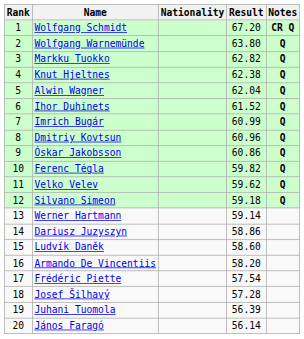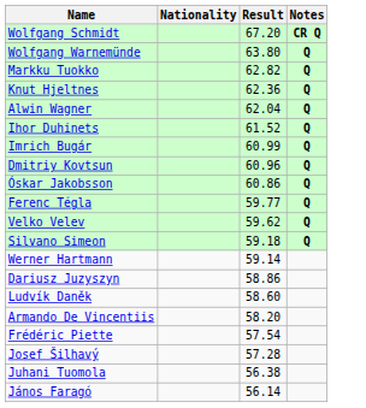 <table class="wikitable sortable" style="text-align:center">
 <tr>
-<th>Rank</th>
 <th>Name</th>
 <th>Nationality</th>
 <th>Result</th>
 <th>Notes</th>
 </tr>
 <tr bgcolor=ccffcc>
-<td>1</td>
 <td align=left><a href='#'>Wolfgang Schmidt</a></td>
 <td align=left></td>
 <td>67.20</td>
 <td><strong>CR Q</strong></td>
 </tr>
 <tr bgcolor=ccffcc>
-<td>2</td>
 <td align=left><a href='#'>Wolfgang Warnemünde</a></td>
 <td align=left></td>
 <td>63.80</td>
 <td><strong>Q</strong></td>
 </tr>
 <tr bgcolor=ccffcc>
-<td>3</td>
 <td align=left><a href='#'>Markku Tuokko</a></td>
 <td align=left></td>
 <td>62.82</td>
 <td><strong>Q</strong></td>
 </tr>
 <tr bgcolor=ccffcc>
-<td>4</td>
 <td align=left><a href='#'>Knut Hjeltnes</a></td>
 <td align=left></td>
-<td>62.38</td>
+<td>62.36</td>
 <td><strong>Q</strong></td>
 </tr>
 <tr bgcolor=ccffcc>
-<td>5</td>
 <td align=left><a href='#'>Alwin Wagner</a></td>
 <td align=left></td>
 <td>62.04</td>
 <td><strong>Q</strong></td>
 </tr>
 <tr bgcolor=ccffcc>
-<td>6</td>
 <td align=left><a href='#'>Ihor Duhinets</a></td>
 <td align=left></td>
 <td>61.52</td>
 <td><strong>Q</strong></td>
 </tr>
 <tr bgcolor=ccffcc>
-<td>7</td>
 <td align=left><a href='#'>Imrich Bugár</a></td>
 <td align=left></td>
 <td>60.99</td>
 <td><strong>Q</strong></td>
 </tr>
 <tr bgcolor=ccffcc>
-<td>8</td>
 <td align=left><a href='#'>Dmitriy Kovtsun</a></td>
 <td align=left></td>
 <td>60.96</td>
 <td><strong>Q</strong></td>
 </tr>
 <tr bgcolor=ccffcc>
-<td>9</td>
 <td align=left><a href='#'>Óskar Jakobsson</a></td>
 <td align=left></td>
 <td>60.86</td>
 <td><strong>Q</strong></td>
 </tr>
 <tr bgcolor=ccffcc>
-<td>10</td>
 <td align=left><a href='#'>Ferenc Tégla</a></td>
 <td align=left></td>
-<td>59.82</td>
+<td>59.77</td>
 <td><strong>Q</strong></td>
 </tr>
 <tr bgcolor=ccffcc>
-<td>11</td>
 <td align=left><a href='#'>Velko Velev</a></td>
 <td align=left></td>
 <td>59.62</td>
 <td><strong>Q</strong></td>
 </tr>
 <tr bgcolor=ccffcc>
-<td>12</td>
 <td align=left><a href='#'>Silvano Simeon</a></td>
 <td align=left></td>
 <td>59.18</td>
 <td><strong>Q</strong></td>
 </tr>
 <tr>
-<td>13</td>
 <td align=left><a href='#'>Werner Hartmann</a></td>
 <td align=left></td>
 <td>59.14</td>
 <td></td>
 </tr>
 <tr>
-<td>14</td>
 <td align=left><a href='#'>Dariusz Juzyszyn</a></td>
 <td align=left></td>
 <td>58.86</td>
 <td></td>
 </tr>
 <tr>
-<td>15</td>
 <td align=left><a href='#'>Ludvík Daněk</a></td>
 <td align=left></td>
 <td>58.60</td>
 <td></td>
 </tr>
 <tr>
-<td>16</td>
 <td align=left><a href='#'>Armando De Vincentiis</a></td>
 <td align=left></td>
 <td>58.20</td>
 <td></td>
 </tr>
 <tr>
-<td>17</td>
 <td align=left><a href='#'>Frédéric Piette</a></td>
 <td align=left></td>
 <td>57.54</td>
 <td></td>
 </tr>
 <tr>
-<td>18</td>
 <td align=left><a href='#'>Josef Šilhavý</a></td>
 <td align=left></td>
 <td>57.28</td>
 <td></td>
 </tr>
 <tr>
-<td>19</td>
 <td align=left><a href='#'>Juhani Tuomola</a></td>
 <td align=left></td>
-<td>56.39</td>
+<td>56.38</td>
 <td></td>
 </tr>
 <tr>
-<td>20</td>
 <td align=left><a href='#'>János Faragó</a></td>
 <td align=left></td>
 <td>56.14</td>
 <td></td>
 </tr>
 </table>
